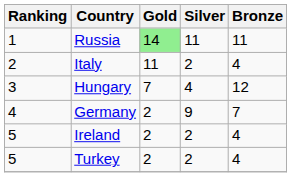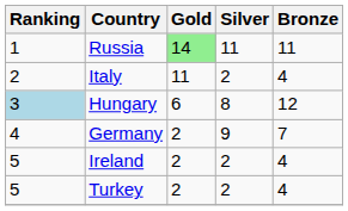 <table class="wikitable">
 <tr>
 <th>Ranking</th>
 <th>Country</th>
 <th>Gold </th>
 <th>Silver </th>
 <th>Bronze </th>
 </tr>
 <tr>
 <td>1</td>
 <td> <a href='#'>Russia</a></td>
 <td style="background: lightgreen;">14</td>
 <td>11</td>
 <td>11</td>
 </tr>
 <tr>
 <td>2</td>
 <td> <a href='#'>Italy</a></td>
 <td>11</td>
 <td>2</td>
 <td>4</td>
 </tr>
 <tr>
-<td>3</td>
+<td style="background: lightblue;">3</td>
 <td> <a href='#'>Hungary</a></td>
-<td>7</td>
-<td>4</td>
+<td>6</td>
+<td>8</td>
 <td>12</td>
 </tr>
 <tr>
 <td>4</td>
 <td> <a href='#'>Germany</a></td>
 <td>2</td>
 <td>9</td>
 <td>7</td>
 </tr>
 <tr>
 <td>5</td>
 <td> <a href='#'>Ireland</a></td>
 <td>2</td>
 <td>2</td>
 <td>4</td>
 </tr>
 <tr>
 <td>5</td>
 <td> <a href='#'>Turkey</a></td>
 <td>2</td>
 <td>2</td>
 <td>4</td>
 </tr>
 <tr>
 </tr>
 </table>
